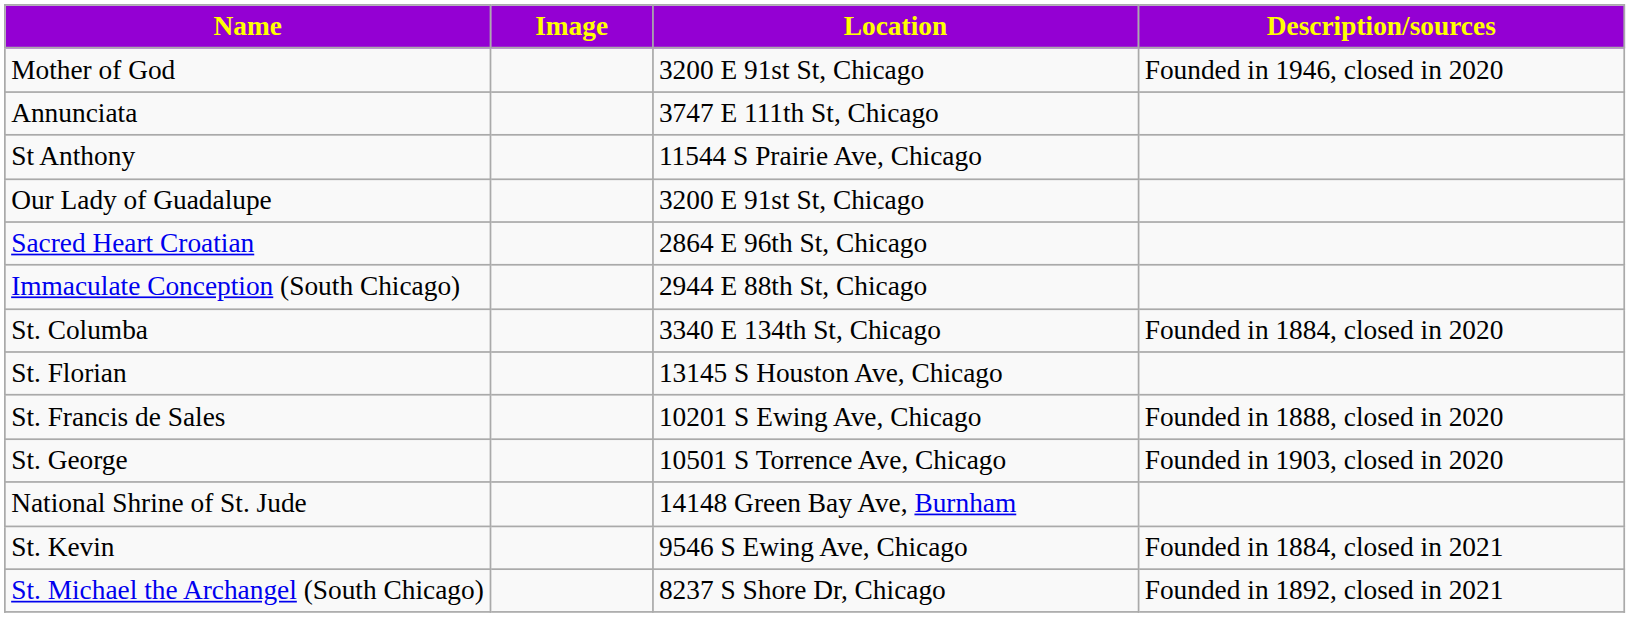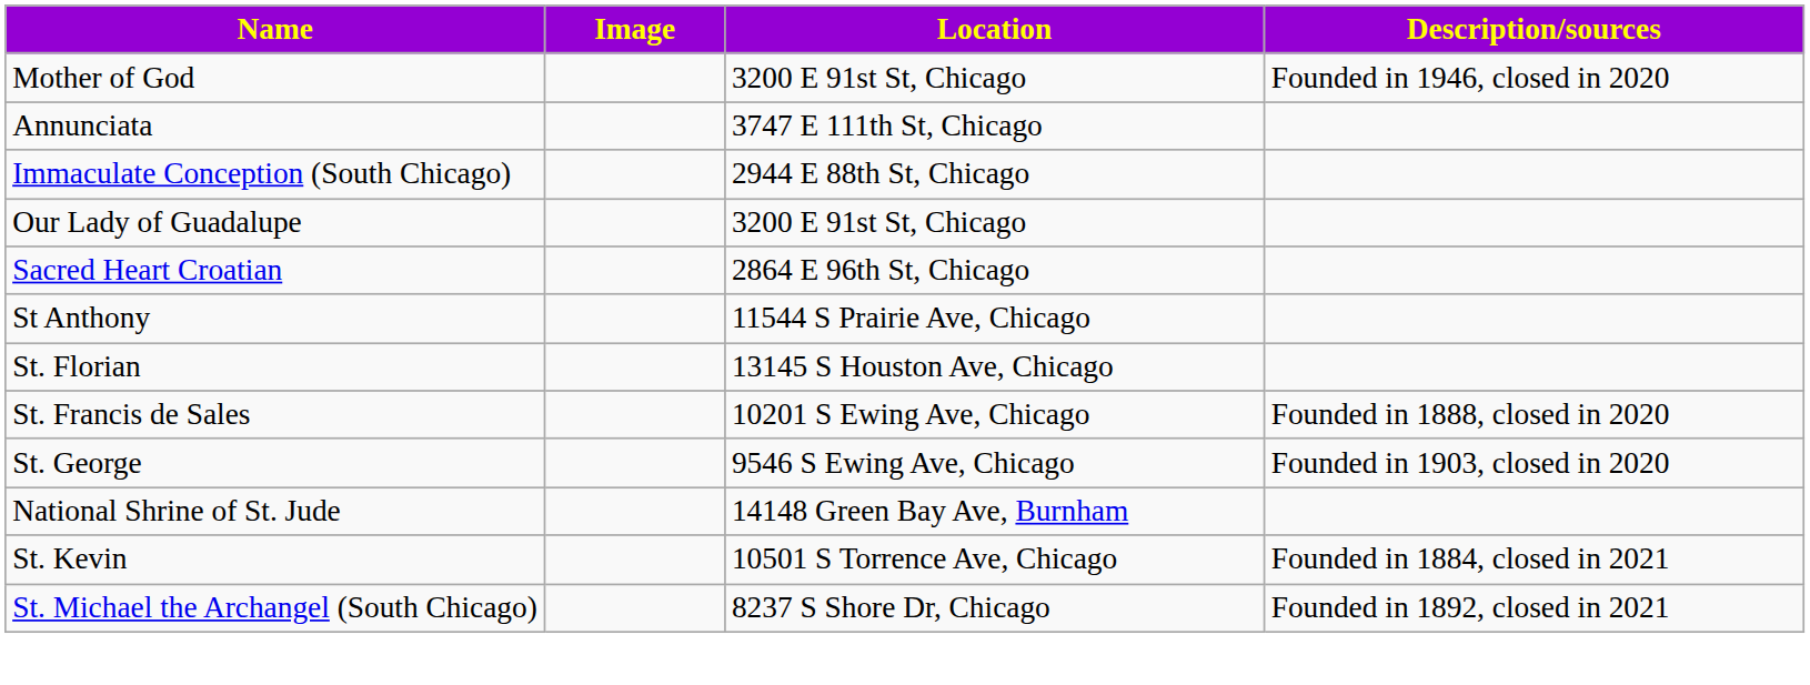 <table class="wikitable sortable" style="width:75%">
 <tr>
 <th style="background:darkviolet; color:yellow;" width="30%"><strong>Name</strong></th>
 <th style="background:darkviolet; color:yellow;" width="10%"><strong>Image</strong></th>
 <th style="background:darkviolet; color:yellow;" width="30%"><strong>Location</strong></th>
 <th style="background:darkviolet; color:yellow;" width="30%"><strong>Description/sources</strong></th>
 </tr>
 <tr>
 <td>Mother of God</td>
 <td></td>
 <td>3200 E 91st St, Chicago</td>
 <td>Founded in 1946, closed in 2020</td>
 </tr>
 <tr>
 <td>Annunciata</td>
 <td></td>
 <td>3747 E 111th St, Chicago</td>
 <td></td>
 </tr>
 <tr>
-<td>St Anthony</td>
+<td><a href='#'>Immaculate Conception</a> (South Chicago)</td>
 <td></td>
-<td>11544 S Prairie Ave, Chicago</td>
+<td>2944 E 88th St, Chicago</td>
 <td></td>
 </tr>
 <tr>
 <td>Our Lady of Guadalupe</td>
 <td></td>
 <td>3200 E 91st St, Chicago</td>
 <td></td>
 </tr>
 <tr>
 <td><a href='#'>Sacred Heart Croatian</a></td>
 <td></td>
 <td>2864 E 96th St, Chicago</td>
 <td></td>
 </tr>
 <tr>
-<td><a href='#'>Immaculate Conception</a> (South Chicago)</td>
+<td>St Anthony</td>
 <td></td>
-<td>2944 E 88th St, Chicago</td>
+<td>11544 S Prairie Ave, Chicago</td>
 <td></td>
-</tr>
-<tr>
-<td>St. Columba</td>
-<td></td>
-<td>3340 E 134th St, Chicago</td>
-<td>Founded in 1884, closed in 2020</td>
 </tr>
 <tr>
 <td>St. Florian</td>
 <td></td>
 <td>13145 S Houston Ave, Chicago</td>
 <td></td>
 </tr>
 <tr>
 <td>St. Francis de Sales</td>
 <td></td>
 <td>10201 S Ewing Ave, Chicago</td>
 <td>Founded in 1888, closed in 2020</td>
 </tr>
 <tr>
 <td>St. George</td>
 <td></td>
-<td>10501 S Torrence Ave, Chicago</td>
+<td>9546 S Ewing Ave, Chicago</td>
 <td>Founded in 1903, closed in 2020</td>
 </tr>
 <tr>
 <td>National Shrine of St. Jude</td>
 <td></td>
 <td>14148 Green Bay Ave, <a href='#'>Burnham</a></td>
 <td></td>
 </tr>
 <tr>
 <td>St. Kevin</td>
 <td></td>
-<td>9546 S Ewing Ave, Chicago</td>
+<td>10501 S Torrence Ave, Chicago</td>
 <td>Founded in 1884, closed in 2021</td>
 </tr>
 <tr>
 <td><a href='#'>St. Michael the Archangel</a> (South Chicago)</td>
 <td></td>
 <td>8237 S Shore Dr, Chicago</td>
 <td>Founded in 1892, closed in 2021</td>
 </tr>
 </table>
